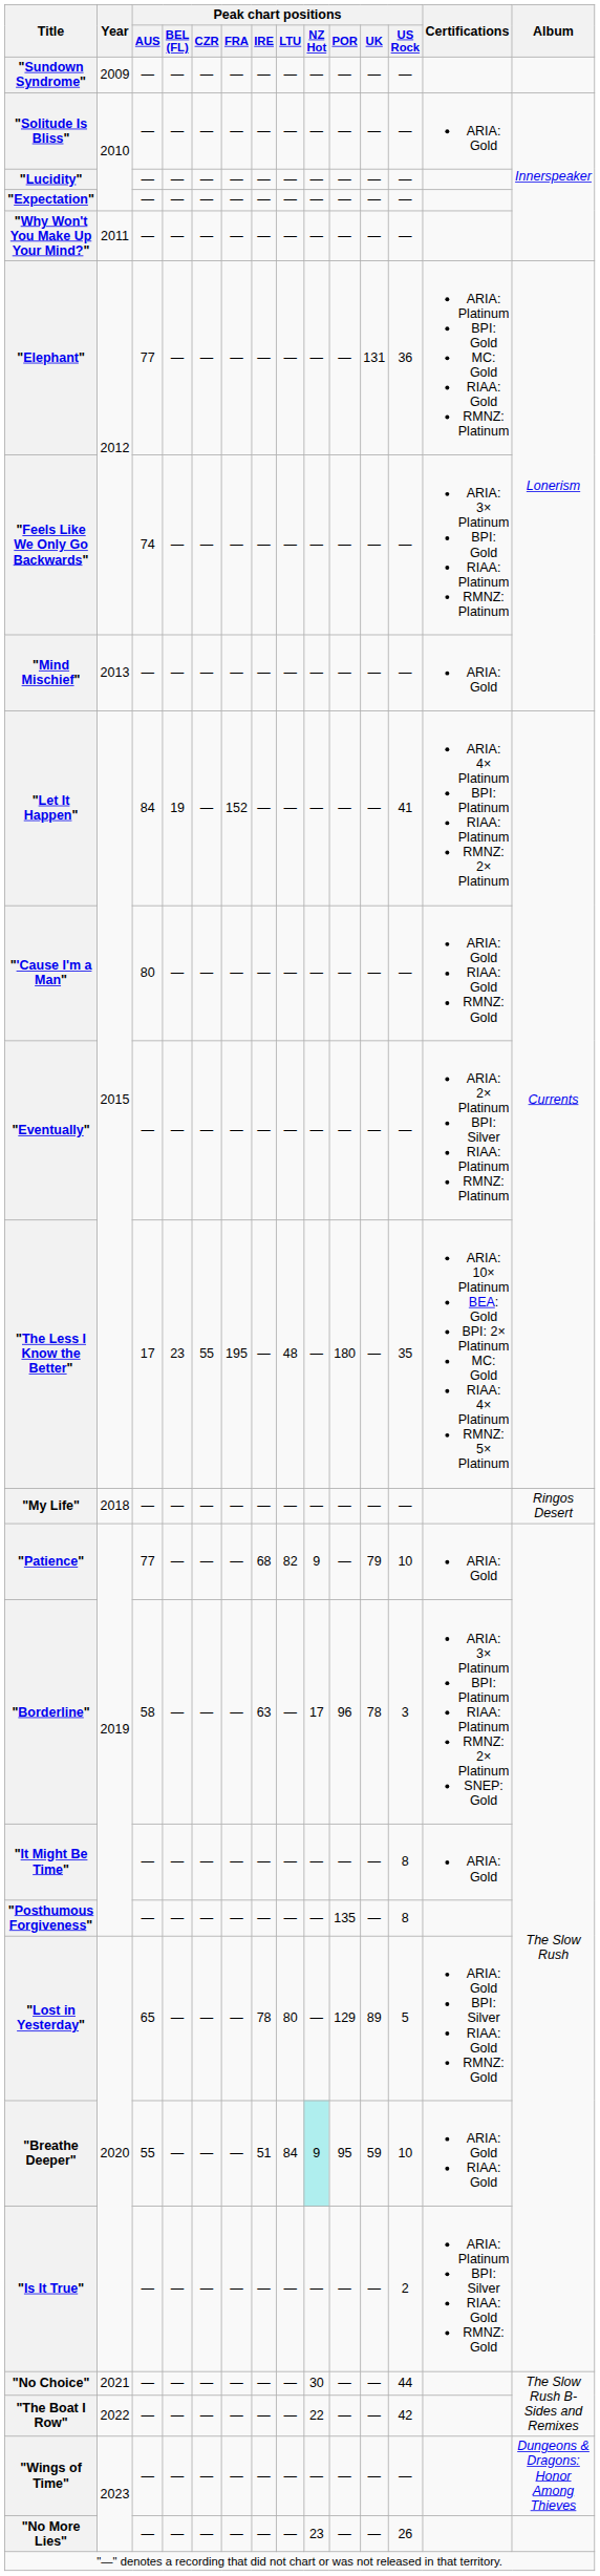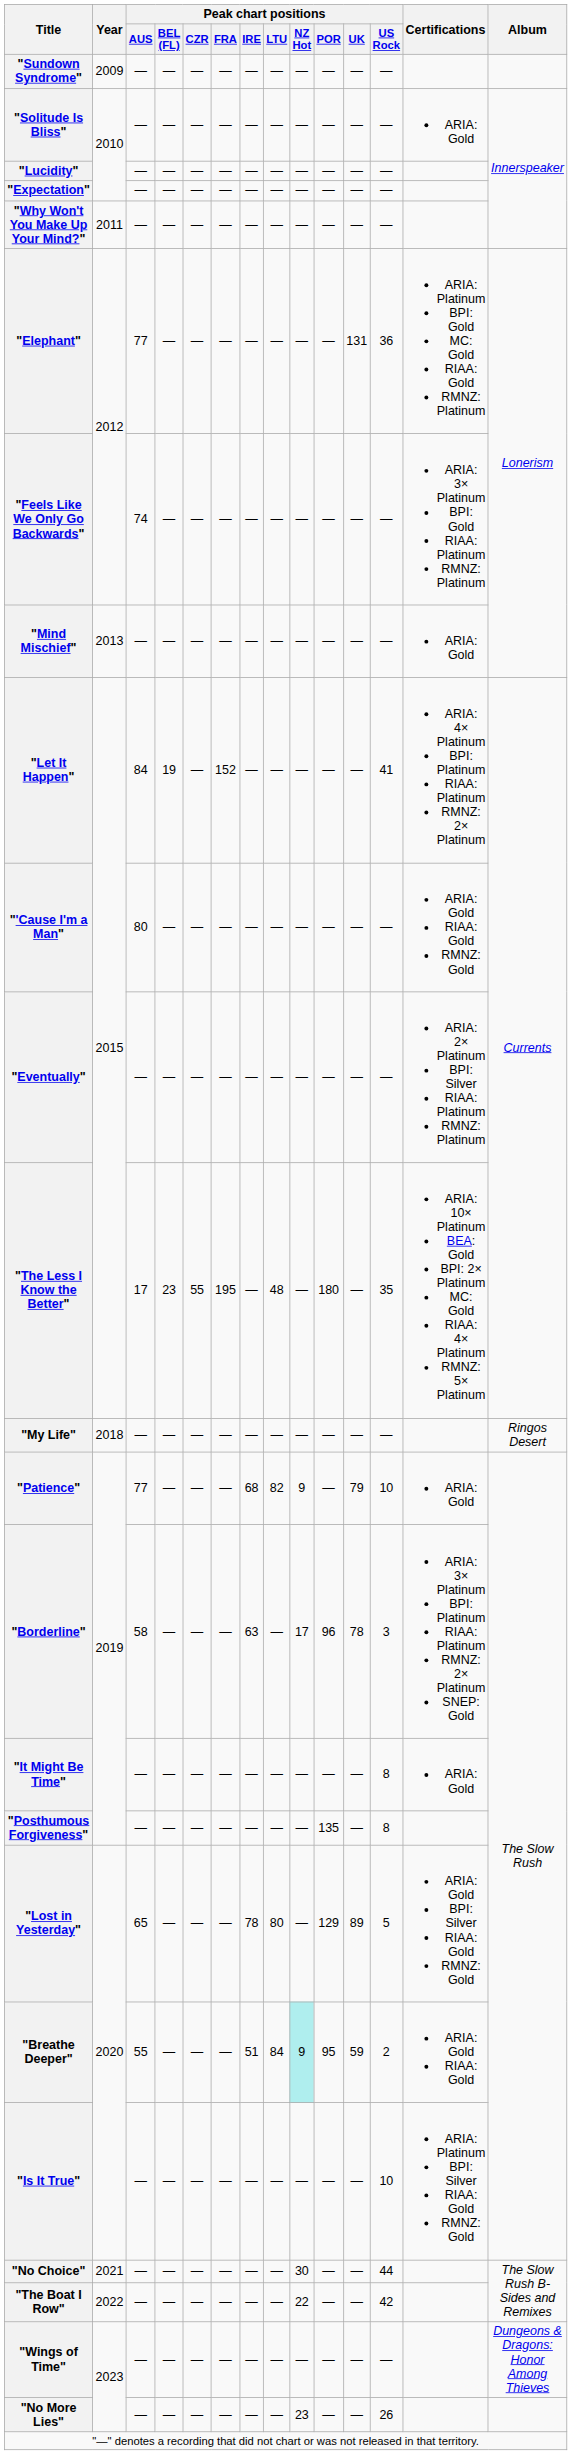 <table class="wikitable plainrowheaders" style="text-align:center">
 <tr>
 <th scope="col" rowspan="2" style="width:18em;">Title</th>
 <th scope="col" rowspan="2" style="width:1em;">Year</th>
 <th scope="col" colspan="10">Peak chart positions</th>
 <th scope="col" rowspan="2" style="width:12em;">Certifications</th>
 <th scope="col" rowspan="2" style="width:12em;">Album</th>
 </tr>
 <tr>
 <th scope="col" style="width:3em;font-size:90%;"><a href='#'>AUS</a><br></th>
 <th scope="col" style="width:3em;font-size:90%;"><a href='#'>BEL<br>(FL)</a><br></th>
 <th scope="col" style="width:3em;font-size:90%;"><a href='#'>CZR</a><br></th>
 <th scope="col" style="width:3em;font-size:90%;"><a href='#'>FRA</a><br></th>
 <th scope="col" style="width:3em;font-size:90%;"><a href='#'>IRE</a><br></th>
 <th scope="col" style="width:3em;font-size:90%;"><a href='#'>LTU</a><br></th>
 <th scope="col" style="width:3em;font-size:90%;"><a href='#'>NZ<br>Hot</a><br></th>
 <th scope="col" style="width:3em;font-size:90%;"><a href='#'>POR</a><br></th>
 <th scope="col" style="width:3em;font-size:90%;"><a href='#'>UK</a><br></th>
 <th scope="col" style="width:3em;font-size:90%;"><a href='#'>US<br>Rock</a><br></th>
 </tr>
 <tr>
 <th scope="row">"<a href='#'>Sundown Syndrome</a>"</th>
 <td>2009</td>
 <td>—</td>
 <td>—</td>
 <td>—</td>
 <td>—</td>
 <td>—</td>
 <td>—</td>
 <td>—</td>
 <td>—</td>
 <td>—</td>
 <td>—</td>
 <td></td>
 <td></td>
 </tr>
 <tr>
 <th scope="row">"<a href='#'>Solitude Is Bliss</a>"</th>
 <td rowspan="3">2010</td>
 <td>—</td>
 <td>—</td>
 <td>—</td>
 <td>—</td>
 <td>—</td>
 <td>—</td>
 <td>—</td>
 <td>—</td>
 <td>—</td>
 <td>—</td>
 <td><br><ul><li>ARIA: Gold</li></ul></td>
 <td rowspan="4"><em><a href='#'>Innerspeaker</a></em></td>
 </tr>
 <tr>
 <th scope="row">"<a href='#'>Lucidity</a>"</th>
 <td>—</td>
 <td>—</td>
 <td>—</td>
 <td>—</td>
 <td>—</td>
 <td>—</td>
 <td>—</td>
 <td>—</td>
 <td>—</td>
 <td>—</td>
 <td></td>
 </tr>
 <tr>
 <th scope="row">"<a href='#'>Expectation</a>"</th>
 <td>—</td>
 <td>—</td>
 <td>—</td>
 <td>—</td>
 <td>—</td>
 <td>—</td>
 <td>—</td>
 <td>—</td>
 <td>—</td>
 <td>—</td>
 <td></td>
 </tr>
 <tr>
 <th scope="row">"<a href='#'>Why Won't You Make Up Your Mind?</a>"</th>
 <td>2011</td>
 <td>—</td>
 <td>—</td>
 <td>—</td>
 <td>—</td>
 <td>—</td>
 <td>—</td>
 <td>—</td>
 <td>—</td>
 <td>—</td>
 <td>—</td>
 <td></td>
 </tr>
 <tr>
 <th scope="row">"<a href='#'>Elephant</a>"</th>
 <td rowspan="2">2012</td>
 <td>77</td>
 <td>—</td>
 <td>—</td>
 <td>—</td>
 <td>—</td>
 <td>—</td>
 <td>—</td>
 <td>—</td>
 <td>131</td>
 <td>36</td>
 <td><br><ul><li>ARIA: Platinum</li><li>BPI: Gold</li><li>MC: Gold</li><li>RIAA: Gold</li><li>RMNZ: Platinum</li></ul></td>
 <td rowspan="3"><em><a href='#'>Lonerism</a></em></td>
 </tr>
 <tr>
 <th scope="row">"<a href='#'>Feels Like We Only Go Backwards</a>"</th>
 <td>74</td>
 <td>—</td>
 <td>—</td>
 <td>—</td>
 <td>—</td>
 <td>—</td>
 <td>—</td>
 <td>—</td>
 <td>—</td>
 <td>—</td>
 <td><br><ul><li>ARIA: 3× Platinum</li><li>BPI: Gold</li><li>RIAA: Platinum</li><li>RMNZ: Platinum</li></ul></td>
 </tr>
 <tr>
 <th scope="row">"<a href='#'>Mind Mischief</a>"</th>
 <td>2013</td>
 <td>—</td>
 <td>—</td>
 <td>—</td>
 <td>—</td>
 <td>—</td>
 <td>—</td>
 <td>—</td>
 <td>—</td>
 <td>—</td>
 <td>—</td>
 <td><br><ul><li>ARIA: Gold</li></ul></td>
 </tr>
 <tr>
 <th scope="row">"<a href='#'>Let It Happen</a>"</th>
 <td rowspan="4">2015</td>
 <td>84</td>
 <td>19</td>
 <td>—</td>
 <td>152</td>
 <td>—</td>
 <td>—</td>
 <td>—</td>
 <td>—</td>
 <td>—</td>
 <td>41</td>
 <td><br><ul><li>ARIA: 4× Platinum</li><li>BPI: Platinum</li><li>RIAA: Platinum</li><li>RMNZ: 2× Platinum</li></ul></td>
 <td rowspan="4"><em><a href='#'>Currents</a></em></td>
 </tr>
 <tr>
 <th scope="row">"<a href='#'>'Cause I'm a Man</a>"</th>
 <td>80</td>
 <td>—</td>
 <td>—</td>
 <td>—</td>
 <td>—</td>
 <td>—</td>
 <td>—</td>
 <td>—</td>
 <td>—</td>
 <td>—</td>
 <td><br><ul><li>ARIA: Gold</li><li>RIAA: Gold</li><li>RMNZ: Gold</li></ul></td>
 </tr>
 <tr>
 <th scope="row">"<a href='#'>Eventually</a>"</th>
 <td>—</td>
 <td>—</td>
 <td>—</td>
 <td>—</td>
 <td>—</td>
 <td>—</td>
 <td>—</td>
 <td>—</td>
 <td>—</td>
 <td>—</td>
 <td><br><ul><li>ARIA: 2× Platinum</li><li>BPI: Silver</li><li>RIAA: Platinum</li><li>RMNZ: Platinum</li></ul></td>
 </tr>
 <tr>
 <th scope="row">"<a href='#'>The Less I Know the Better</a>"</th>
 <td>17</td>
 <td>23</td>
 <td>55</td>
 <td>195</td>
 <td>—</td>
 <td>48</td>
 <td>—</td>
 <td>180</td>
 <td>—</td>
 <td>35</td>
 <td><br><ul><li>ARIA: 10× Platinum</li><li><a href='#'>BEA</a>: Gold</li><li>BPI: 2× Platinum</li><li>MC: Gold</li><li>RIAA: 4× Platinum</li><li>RMNZ: 5× Platinum</li></ul></td>
 </tr>
 <tr>
 <th scope="row">"My Life" <br></th>
 <td>2018</td>
 <td>—</td>
 <td>—</td>
 <td>—</td>
 <td>—</td>
 <td>—</td>
 <td>—</td>
 <td>—</td>
 <td>—</td>
 <td>—</td>
 <td>—</td>
 <td></td>
 <td><em>Ringos Desert</em></td>
 </tr>
 <tr>
 <th scope="row">"<a href='#'>Patience</a>"</th>
 <td rowspan="4">2019</td>
 <td>77</td>
 <td>—</td>
 <td>—</td>
 <td>—</td>
 <td>68</td>
 <td>82</td>
 <td>9</td>
 <td>—</td>
 <td>79</td>
 <td>10</td>
 <td><br><ul><li>ARIA: Gold</li></ul></td>
 <td rowspan="7"><em>The Slow Rush</em></td>
 </tr>
 <tr>
 <th scope="row">"<a href='#'>Borderline</a>"</th>
 <td>58</td>
 <td>—</td>
 <td>—</td>
 <td>—</td>
 <td>63</td>
 <td>—</td>
 <td>17</td>
 <td>96</td>
 <td>78</td>
 <td>3</td>
 <td><br><ul><li>ARIA: 3× Platinum</li><li>BPI: Platinum</li><li>RIAA: Platinum</li><li>RMNZ: 2× Platinum</li><li>SNEP: Gold</li></ul></td>
 </tr>
 <tr>
 <th scope="row">"<a href='#'>It Might Be Time</a>"</th>
 <td>—</td>
 <td>—</td>
 <td>—</td>
 <td>—</td>
 <td>—</td>
 <td>—</td>
 <td>—</td>
 <td>—</td>
 <td>—</td>
 <td>8</td>
 <td><br><ul><li>ARIA: Gold</li></ul></td>
 </tr>
 <tr>
 <th scope="row">"<a href='#'>Posthumous Forgiveness</a>"</th>
 <td>—</td>
 <td>—</td>
 <td>—</td>
 <td>—</td>
 <td>—</td>
 <td>—</td>
 <td>—</td>
 <td>135</td>
 <td>—</td>
 <td>8</td>
 <td></td>
 </tr>
 <tr>
 <th scope="row">"<a href='#'>Lost in Yesterday</a>"</th>
 <td rowspan="3">2020</td>
 <td>65</td>
 <td>—</td>
 <td>—</td>
 <td>—</td>
 <td>78</td>
 <td>80</td>
 <td>—</td>
 <td>129</td>
 <td>89</td>
 <td>5</td>
 <td><br><ul><li>ARIA: Gold</li><li>BPI: Silver</li><li>RIAA: Gold</li><li>RMNZ: Gold</li></ul></td>
 </tr>
 <tr>
 <th scope="row">"Breathe Deeper"</th>
 <td>55</td>
 <td>—</td>
 <td>—</td>
 <td>—</td>
 <td>51</td>
 <td>84</td>
 <td style="background: paleturquoise;">9</td>
 <td>95</td>
 <td>59</td>
-<td>10</td>
+<td>2</td>
 <td><br><ul><li>ARIA: Gold</li><li>RIAA: Gold</li></ul></td>
 </tr>
 <tr>
 <th scope="row">"<a href='#'>Is It True</a>"</th>
 <td>—</td>
 <td>—</td>
 <td>—</td>
 <td>—</td>
 <td>—</td>
 <td>—</td>
 <td>—</td>
 <td>—</td>
 <td>—</td>
-<td>2</td>
+<td>10</td>
 <td><br><ul><li>ARIA: Platinum</li><li>BPI: Silver</li><li>RIAA: Gold</li><li>RMNZ: Gold</li></ul></td>
 </tr>
 <tr>
 <th scope="row">"No Choice"</th>
 <td>2021</td>
 <td>—</td>
 <td>—</td>
 <td>—</td>
 <td>—</td>
 <td>—</td>
 <td>—</td>
 <td>30</td>
 <td>—</td>
 <td>—</td>
 <td>44</td>
 <td></td>
 <td rowspan="2"><em>The Slow Rush B-Sides and Remixes</em></td>
 </tr>
 <tr>
 <th scope="row">"The Boat I Row"</th>
 <td>2022</td>
 <td>—</td>
 <td>—</td>
 <td>—</td>
 <td>—</td>
 <td>—</td>
 <td>—</td>
 <td>22</td>
 <td>—</td>
 <td>—</td>
 <td>42</td>
 <td></td>
 </tr>
 <tr>
 <th scope="row">"Wings of Time"</th>
 <td rowspan="2">2023</td>
 <td>—</td>
 <td>—</td>
 <td>—</td>
 <td>—</td>
 <td>—</td>
 <td>—</td>
 <td>—</td>
 <td>—</td>
 <td>—</td>
 <td>—</td>
 <td></td>
 <td><em><a href='#'>Dungeons & Dragons: Honor Among Thieves</a></em></td>
 </tr>
 <tr>
 <th scope="row">"No More Lies"<br></th>
 <td>—</td>
 <td>—</td>
 <td>—</td>
 <td>—</td>
 <td>—</td>
 <td>—</td>
 <td>23</td>
 <td>—</td>
 <td>—</td>
 <td>26</td>
 <td></td>
 <td></td>
 </tr>
 <tr>
 <td colspan="15" style="font-size:90%">"—" denotes a recording that did not chart or was not released in that territory.</td>
 </tr>
 </table>
